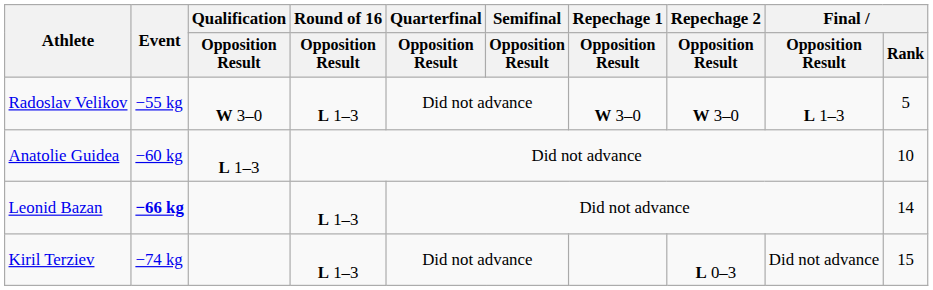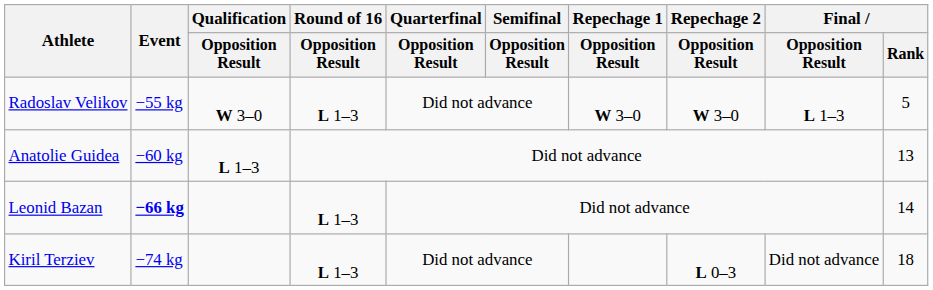 <table class="wikitable" style="font-size:90%">
 <tr>
 <th rowspan="2">Athlete</th>
 <th rowspan="2">Event</th>
 <th>Qualification</th>
 <th>Round of 16</th>
 <th>Quarterfinal</th>
 <th>Semifinal</th>
 <th>Repechage 1</th>
 <th>Repechage 2</th>
 <th colspan=2>Final / </th>
 </tr>
 <tr style="font-size: 95%">
 <th>Opposition<br>Result</th>
 <th>Opposition<br>Result</th>
 <th>Opposition<br>Result</th>
 <th>Opposition<br>Result</th>
 <th>Opposition<br>Result</th>
 <th>Opposition<br>Result</th>
 <th>Opposition<br>Result</th>
 <th>Rank</th>
 </tr>
 <tr align=center>
 <td align=left><a href='#'>Radoslav Velikov</a></td>
 <td align=left><a href='#'>−55 kg</a></td>
 <td><br><strong>W</strong> 3–0 <sup></sup></td>
 <td><br><strong>L</strong> 1–3 <sup></sup></td>
 <td colspan=2>Did not advance</td>
 <td><br><strong>W</strong> 3–0 <sup></sup></td>
 <td><br><strong>W</strong> 3–0 <sup></sup></td>
 <td><br><strong>L</strong> 1–3 <sup></sup></td>
 <td>5</td>
 </tr>
 <tr align=center>
 <td align=left><a href='#'>Anatolie Guidea</a></td>
 <td align=left><a href='#'>−60 kg</a></td>
 <td><br><strong>L</strong> 1–3 <sup></sup></td>
 <td colspan=6>Did not advance</td>
-<td>10</td>
+<td>13</td>
 </tr>
 <tr align=center>
 <td align=left><a href='#'>Leonid Bazan</a></td>
 <td align=left><strong><a href='#'>−66 kg</a></strong></td>
 <td></td>
 <td><br><strong>L</strong> 1–3 <sup></sup></td>
 <td colspan=5>Did not advance</td>
 <td>14</td>
 </tr>
 <tr align=center>
 <td align=left><a href='#'>Kiril Terziev</a></td>
 <td align=left><a href='#'>−74 kg</a></td>
 <td></td>
 <td><br><strong>L</strong> 1–3 <sup></sup></td>
 <td colspan=2>Did not advance</td>
 <td></td>
 <td><br><strong>L</strong> 0–3 <sup></sup></td>
 <td>Did not advance</td>
-<td>15</td>
+<td>18</td>
 </tr>
 </table>
